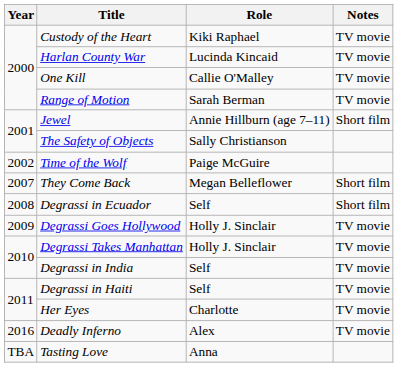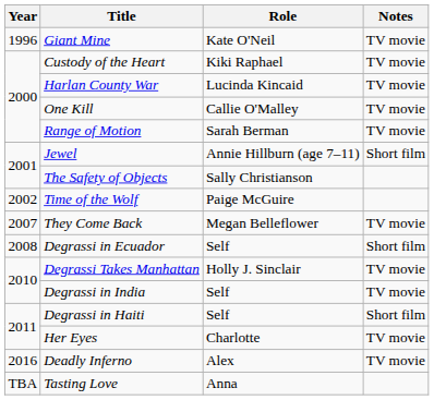 <table class="wikitable sortable">
 <tr>
 <th>Year</th>
 <th>Title</th>
 <th>Role</th>
 <th class="unsortable">Notes</th>
+</tr>
+<tr>
+<td>1996</td>
+<td><em><a href='#'>Giant Mine</a></em></td>
+<td>Kate O'Neil</td>
+<td>TV movie</td>
 </tr>
 <tr>
 <td rowspan="4">2000</td>
 <td><em>Custody of the Heart</em></td>
 <td>Kiki Raphael</td>
 <td>TV movie</td>
 </tr>
 <tr>
 <td><em><a href='#'>Harlan County War</a></em></td>
 <td>Lucinda Kincaid</td>
 <td>TV movie</td>
 </tr>
 <tr>
 <td><em>One Kill</em></td>
 <td>Callie O'Malley</td>
 <td>TV movie</td>
 </tr>
 <tr>
 <td><em><a href='#'>Range of Motion</a></em></td>
 <td>Sarah Berman</td>
 <td>TV movie</td>
 </tr>
 <tr>
 <td rowspan="2">2001</td>
 <td><em><a href='#'>Jewel</a></em></td>
 <td>Annie Hillburn (age 7–11)</td>
 <td>Short film</td>
 </tr>
 <tr>
 <td data-sort-value="Safety of Objects, The"><em><a href='#'>The Safety of Objects</a></em></td>
 <td>Sally Christianson</td>
 <td></td>
 </tr>
 <tr>
 <td>2002</td>
 <td><em><a href='#'>Time of the Wolf</a></em></td>
 <td>Paige McGuire</td>
 <td></td>
 </tr>
 <tr>
 <td>2007</td>
 <td><em>They Come Back</em></td>
 <td>Megan Belleflower</td>
-<td>Short film</td>
+<td>TV movie</td>
 </tr>
 <tr>
 <td>2008</td>
 <td><em>Degrassi in Ecuador</em></td>
 <td>Self</td>
 <td>Short film</td>
-</tr>
-<tr>
-<td>2009</td>
-<td><em><a href='#'>Degrassi Goes Hollywood</a></em></td>
-<td>Holly J. Sinclair</td>
-<td>TV movie</td>
 </tr>
 <tr>
 <td rowspan="2">2010</td>
 <td><em><a href='#'>Degrassi Takes Manhattan</a></em></td>
 <td>Holly J. Sinclair</td>
 <td>TV movie</td>
 </tr>
 <tr>
 <td><em>Degrassi in India</em></td>
 <td>Self</td>
 <td>TV movie</td>
 </tr>
 <tr>
 <td rowspan="2">2011</td>
 <td><em>Degrassi in Haiti</em></td>
 <td>Self</td>
-<td>TV movie</td>
+<td>Short film</td>
 </tr>
 <tr>
 <td><em>Her Eyes</em></td>
 <td>Charlotte</td>
 <td>TV movie</td>
 </tr>
 <tr>
 <td>2016</td>
 <td><em>Deadly Inferno</em></td>
 <td>Alex</td>
 <td>TV movie</td>
 </tr>
 <tr>
 <td>TBA</td>
 <td><em>Tasting Love</em></td>
 <td>Anna</td>
 <td></td>
 </tr>
 </table>
